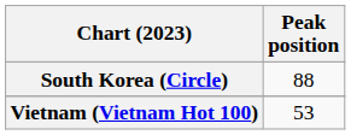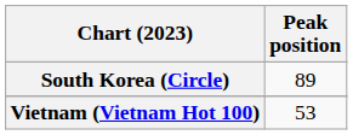 <table class="wikitable sortable plainrowheaders" style="text-align:center">
 <tr>
 <th scope="col">Chart (2023)</th>
 <th scope="col">Peak<br>position</th>
 </tr>
 <tr>
 </tr>
 <tr>
 <th scope="row">South Korea (<a href='#'>Circle</a>)</th>
-<td>88</td>
+<td>89</td>
 </tr>
 <tr>
 </tr>
 <tr>
 <th scope="row">Vietnam (<a href='#'>Vietnam Hot 100</a>)</th>
 <td>53</td>
 </tr>
 </table>
